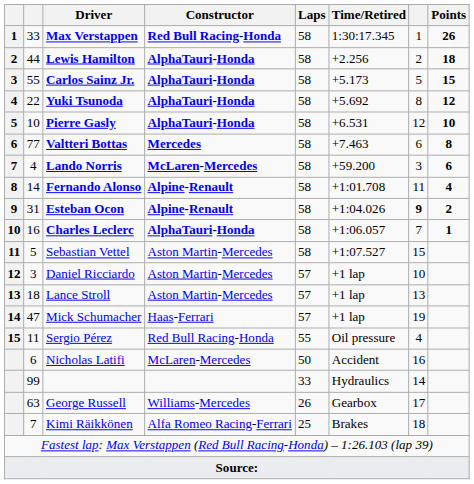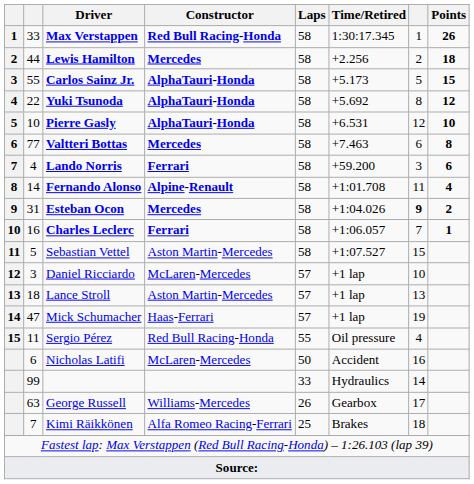 <table class="wikitable sortable" style="font-size: 85%;">
 <tr>
 <th scope="col"></th>
 <th scope="col"></th>
 <th scope="col">Driver</th>
 <th scope="col">Constructor</th>
 <th class="unsortable" scope="col">Laps</th>
 <th class="unsortable" scope="col">Time/Retired</th>
 <th scope="col"></th>
 <th scope="col">Points</th>
 </tr>
 <tr>
 <th>1</th>
 <td style="text-align:center">33</td>
 <td> <strong><a href='#'>Max Verstappen</a></strong></td>
 <td><strong><a href='#'>Red Bull Racing</a>-<a href='#'>Honda</a></strong></td>
 <td>58</td>
 <td>1:30:17.345</td>
 <td style="text-align:center">1</td>
 <td style="text-align:center"><strong>26</strong></td>
 </tr>
 <tr>
 <th>2</th>
 <td style="text-align:center">44</td>
 <td> <strong><a href='#'>Lewis Hamilton</a></strong></td>
-<td><strong><a href='#'>AlphaTauri</a>-<a href='#'>Honda</a></strong></td>
+<td><strong><a href='#'>Mercedes</a></strong></td>
 <td>58</td>
 <td>+2.256</td>
 <td style="text-align:center">2</td>
 <td style="text-align:center"><strong>18</strong></td>
 </tr>
 <tr>
 <th>3</th>
 <td style="text-align:center">55</td>
 <td> <strong><a href='#'>Carlos Sainz Jr.</a></strong></td>
 <td><strong><a href='#'>AlphaTauri</a>-<a href='#'>Honda</a></strong></td>
 <td>58</td>
 <td>+5.173</td>
 <td style="text-align:center">5</td>
 <td style="text-align:center"><strong>15</strong></td>
 </tr>
 <tr>
 <th>4</th>
 <td style="text-align:center">22</td>
 <td> <strong><a href='#'>Yuki Tsunoda</a></strong></td>
 <td><strong><a href='#'>AlphaTauri</a>-<a href='#'>Honda</a></strong></td>
 <td>58</td>
 <td>+5.692</td>
 <td style="text-align:center">8</td>
 <td style="text-align:center"><strong>12</strong></td>
 </tr>
 <tr>
 <th>5</th>
 <td style="text-align:center">10</td>
 <td> <strong><a href='#'>Pierre Gasly</a></strong></td>
 <td><strong><a href='#'>AlphaTauri</a>-<a href='#'>Honda</a></strong></td>
 <td>58</td>
 <td>+6.531</td>
 <td style="text-align:center">12</td>
 <td style="text-align:center"><strong>10</strong></td>
 </tr>
 <tr>
 <th>6</th>
 <td style="text-align:center">77</td>
 <td> <strong><a href='#'>Valtteri Bottas</a></strong></td>
 <td><strong><a href='#'>Mercedes</a></strong></td>
 <td>58</td>
 <td>+7.463</td>
 <td style="text-align:center">6</td>
 <td style="text-align:center"><strong>8</strong></td>
 </tr>
 <tr>
 <th>7</th>
 <td style="text-align:center">4</td>
 <td> <strong><a href='#'>Lando Norris</a></strong></td>
-<td><strong><a href='#'>McLaren</a>-<a href='#'>Mercedes</a></strong></td>
+<td><strong><a href='#'>Ferrari</a></strong></td>
 <td>58</td>
 <td>+59.200</td>
 <td style="text-align:center">3</td>
 <td style="text-align:center"><strong>6</strong></td>
 </tr>
 <tr>
 <th>8</th>
 <td style="text-align:center">14</td>
 <td> <strong><a href='#'>Fernando Alonso</a></strong></td>
 <td><strong><a href='#'>Alpine</a>-<a href='#'>Renault</a></strong></td>
 <td>58</td>
 <td>+1:01.708</td>
 <td style="text-align:center">11</td>
 <td style="text-align:center"><strong>4</strong></td>
 </tr>
 <tr>
 <th>9</th>
 <td style="text-align:center">31</td>
 <td> <strong><a href='#'>Esteban Ocon</a></strong></td>
-<td><strong><a href='#'>Alpine</a>-<a href='#'>Renault</a></strong></td>
+<td><strong><a href='#'>Mercedes</a></strong></td>
 <td>58</td>
 <td>+1:04.026</td>
 <td style="text-align:center"><strong>9</strong></td>
 <td style="text-align:center"><strong>2</strong></td>
 </tr>
 <tr>
 <th>10</th>
 <td style="text-align:center">16</td>
 <td> <strong><a href='#'>Charles Leclerc</a></strong></td>
-<td><strong><a href='#'>AlphaTauri</a>-<a href='#'>Honda</a></strong></td>
+<td><strong><a href='#'>Ferrari</a></strong></td>
 <td>58</td>
 <td>+1:06.057</td>
 <td style="text-align:center">7</td>
 <td style="text-align:center"><strong>1</strong></td>
 </tr>
 <tr>
 <th>11</th>
 <td style="text-align:center">5</td>
 <td> <a href='#'>Sebastian Vettel</a></td>
 <td><a href='#'>Aston Martin</a>-<a href='#'>Mercedes</a></td>
 <td>58</td>
 <td>+1:07.527</td>
 <td style="text-align:center">15</td>
 <td></td>
 </tr>
 <tr>
 <th>12</th>
 <td style="text-align:center">3</td>
 <td> <a href='#'>Daniel Ricciardo</a></td>
-<td><a href='#'>Aston Martin</a>-<a href='#'>Mercedes</a></td>
+<td><a href='#'>McLaren</a>-<a href='#'>Mercedes</a></td>
 <td>57</td>
 <td>+1 lap</td>
 <td style="text-align:center">10</td>
 <td></td>
 </tr>
 <tr>
 <th>13</th>
 <td style="text-align:center">18</td>
 <td> <a href='#'>Lance Stroll</a></td>
 <td><a href='#'>Aston Martin</a>-<a href='#'>Mercedes</a></td>
 <td>57</td>
 <td>+1 lap</td>
 <td style="text-align:center">13</td>
 <td></td>
 </tr>
 <tr>
 <th>14</th>
 <td style="text-align:center">47</td>
 <td> <a href='#'>Mick Schumacher</a></td>
 <td><a href='#'>Haas</a>-<a href='#'>Ferrari</a></td>
 <td>57</td>
 <td>+1 lap</td>
 <td style="text-align:center">19</td>
 <td></td>
 </tr>
 <tr>
 <th>15</th>
 <td style="text-align:center">11</td>
 <td> <a href='#'>Sergio Pérez</a></td>
 <td><a href='#'>Red Bull Racing</a>-<a href='#'>Honda</a></td>
 <td>55</td>
 <td>Oil pressure</td>
 <td style="text-align:center">4</td>
 <td></td>
 </tr>
 <tr>
 <th data-sort-value="995"></th>
 <td style="text-align:center">6</td>
 <td> <a href='#'>Nicholas Latifi</a></td>
 <td><a href='#'>McLaren</a>-<a href='#'>Mercedes</a></td>
 <td>50</td>
 <td>Accident</td>
 <td style="text-align:center">16</td>
 <td></td>
 </tr>
 <tr>
 <th data-sort-value="996"></th>
 <td style="text-align:center">99</td>
 <td></td>
 <td></td>
 <td>33</td>
 <td>Hydraulics</td>
 <td style="text-align:center">14</td>
 <td></td>
 </tr>
 <tr>
 <th data-sort-value="997"></th>
 <td style="text-align:center">63</td>
 <td> <a href='#'>George Russell</a></td>
 <td><a href='#'>Williams</a>-<a href='#'>Mercedes</a></td>
 <td>26</td>
 <td>Gearbox</td>
 <td style="text-align:center">17</td>
 <td></td>
 </tr>
 <tr>
 <th data-sort-value="998"></th>
 <td style="text-align:center">7</td>
 <td> <a href='#'>Kimi Räikkönen</a></td>
 <td><a href='#'>Alfa Romeo Racing</a>-<a href='#'>Ferrari</a></td>
 <td>25</td>
 <td>Brakes</td>
 <td style="text-align:center">18</td>
 <td></td>
 </tr>
 <tr>
 </tr>
 <tr class="sortbottom">
 <td colspan="8" align="center"><em><a href='#'>Fastest lap</a>:  <a href='#'>Max Verstappen</a> (<a href='#'>Red Bull Racing</a>-<a href='#'>Honda</a>) – 1:26.103 (lap 39)</em></td>
 </tr>
 <tr class="sortbottom">
 <td colspan="8" style="background-color:#EAECF0;text-align:center"><strong>Source:</strong></td>
 </tr>
 </table>
